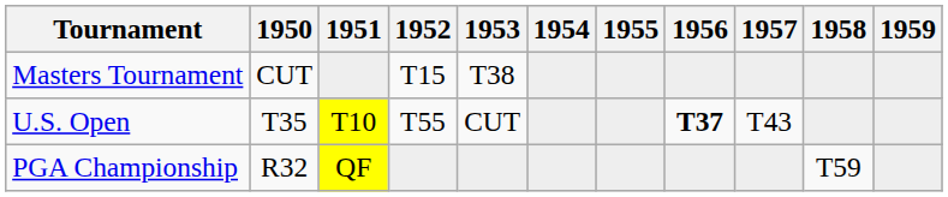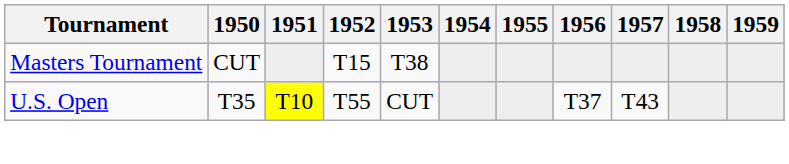 <table class="wikitable" style="font-size:95%;text-align:center;">
 <tr>
 <th>Tournament</th>
 <th>1950</th>
 <th>1951</th>
 <th>1952</th>
 <th>1953</th>
 <th>1954</th>
 <th>1955</th>
 <th>1956</th>
 <th>1957</th>
 <th>1958</th>
 <th>1959</th>
 </tr>
 <tr>
 <td align=left><a href='#'>Masters Tournament</a></td>
 <td>CUT</td>
 <td style="background:#eeeeee;"></td>
 <td>T15</td>
 <td>T38</td>
 <td style="background:#eeeeee;"></td>
 <td style="background:#eeeeee;"></td>
 <td style="background:#eeeeee;"></td>
 <td style="background:#eeeeee;"></td>
 <td style="background:#eeeeee;"></td>
 <td style="background:#eeeeee;"></td>
 </tr>
 <tr>
 <td align=left><a href='#'>U.S. Open</a></td>
 <td>T35</td>
 <td style="background:yellow;">T10</td>
 <td>T55</td>
 <td>CUT</td>
 <td style="background:#eeeeee;"></td>
 <td style="background:#eeeeee;"></td>
-<td><strong>T37</strong></td>
+<td>T37</td>
 <td>T43</td>
 <td style="background:#eeeeee;"></td>
 <td style="background:#eeeeee;"></td>
 </tr>
-<tr>
-<td align=left><a href='#'>PGA Championship</a></td>
-<td>R32</td>
-<td style="background:yellow;">QF</td>
-<td style="background:#eeeeee;"></td>
-<td style="background:#eeeeee;"></td>
-<td style="background:#eeeeee;"></td>
-<td style="background:#eeeeee;"></td>
-<td style="background:#eeeeee;"></td>
-<td style="background:#eeeeee;"></td>
-<td>T59</td>
-<td style="background:#eeeeee;"></td>
-</tr>
 </table>
